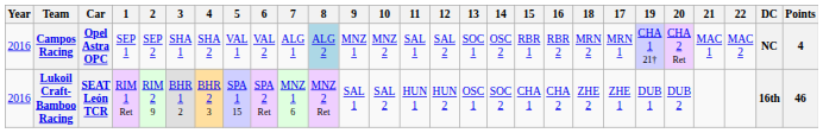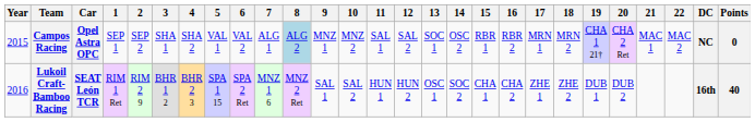 <table class="wikitable" style="text-align:center; font-size:85%">
 <tr>
 <th>Year</th>
 <th>Team</th>
 <th>Car</th>
 <th>1</th>
 <th>2</th>
 <th>3</th>
 <th>4</th>
 <th>5</th>
 <th>6</th>
 <th>7</th>
 <th>8</th>
 <th>9</th>
 <th>10</th>
 <th>11</th>
 <th>12</th>
 <th>13</th>
 <th>14</th>
 <th>15</th>
 <th>16</th>
+<th>17</th>
 <th>18</th>
-<th>17</th>
 <th>19</th>
 <th>20</th>
 <th>21</th>
 <th>22</th>
 <th>DC</th>
 <th>Points</th>
 </tr>
 <tr>
-<td><a href='#'>2016</a></td>
+<td><a href='#'>2015</a></td>
 <th><a href='#'>Campos Racing</a></th>
 <th><a href='#'>Opel Astra OPC</a></th>
 <td><a href='#'>SEP<br>1</a></td>
 <td><a href='#'>SEP<br>2</a></td>
 <td><a href='#'>SHA<br>1</a></td>
 <td><a href='#'>SHA<br>2</a></td>
 <td><a href='#'>VAL<br>1</a></td>
 <td><a href='#'>VAL<br>2</a></td>
 <td><a href='#'>ALG<br>1</a></td>
 <td style="background: lightblue;"><a href='#'>ALG<br>2</a></td>
 <td><a href='#'>MNZ<br>1</a></td>
 <td><a href='#'>MNZ<br>2</a></td>
 <td><a href='#'>SAL<br>1</a></td>
 <td><a href='#'>SAL<br>2</a></td>
 <td><a href='#'>SOC<br>1</a></td>
 <td><a href='#'>OSC<br>2</a></td>
 <td><a href='#'>RBR<br>1</a></td>
 <td><a href='#'>RBR<br>2</a></td>
+<td><a href='#'>MRN<br>1</a></td>
 <td><a href='#'>MRN<br>2</a></td>
-<td><a href='#'>MRN<br>1</a></td>
 <td style="background:#CFCFFF;"><a href='#'>CHA<br>1</a><br><small>21†</small></td>
 <td style="background:#EFCFFF;"><a href='#'>CHA<br>2</a><br><small>Ret</small></td>
 <td><a href='#'>MAC<br>1</a></td>
 <td><a href='#'>MAC<br>2</a></td>
 <th>NC</th>
-<th>4</th>
+<th>0</th>
 </tr>
 <tr>
 <td><a href='#'>2016</a></td>
 <th><a href='#'>Lukoil Craft-Bamboo Racing</a></th>
 <th><a href='#'>SEAT León TCR</a></th>
 <td style="background:#EFCFFF;"><a href='#'>RIM<br>1</a><br><small>Ret</small></td>
 <td style="background:#DFFFDF;"><a href='#'>RIM<br>2</a><br><small>9</small></td>
 <td style="background:#DFDFDF;"><a href='#'>BHR<br>1</a><br><small>2</small></td>
 <td style="background:#FFDF9F;"><a href='#'>BHR<br>2</a><br><small>3</small></td>
 <td style="background:#CFCFFF;"><a href='#'>SPA<br>1</a><br><small>15</small></td>
 <td style="background:#EFCFFF;"><a href='#'>SPA<br>2</a><br><small>Ret</small></td>
 <td style="background:#DFFFDF;"><a href='#'>MNZ<br>1</a><br><small>6</small></td>
 <td style="background:#EFCFFF;"><a href='#'>MNZ<br>2</a><br><small>Ret</small></td>
 <td><a href='#'>SAL<br>1</a></td>
 <td><a href='#'>SAL<br>2</a></td>
 <td><a href='#'>HUN<br>1</a></td>
 <td><a href='#'>HUN<br>2</a></td>
 <td><a href='#'>OSC<br>1</a></td>
 <td><a href='#'>SOC<br>2</a></td>
 <td><a href='#'>CHA<br>1</a></td>
 <td><a href='#'>CHA<br>2</a></td>
+<td><a href='#'>ZHE<br>1</a></td>
 <td><a href='#'>ZHE<br>2</a></td>
-<td><a href='#'>ZHE<br>1</a></td>
 <td><a href='#'>DUB<br>1</a></td>
 <td><a href='#'>DUB<br>2</a></td>
 <td></td>
 <td></td>
 <th>16th</th>
-<th>46</th>
+<th>40</th>
 </tr>
 </table>
